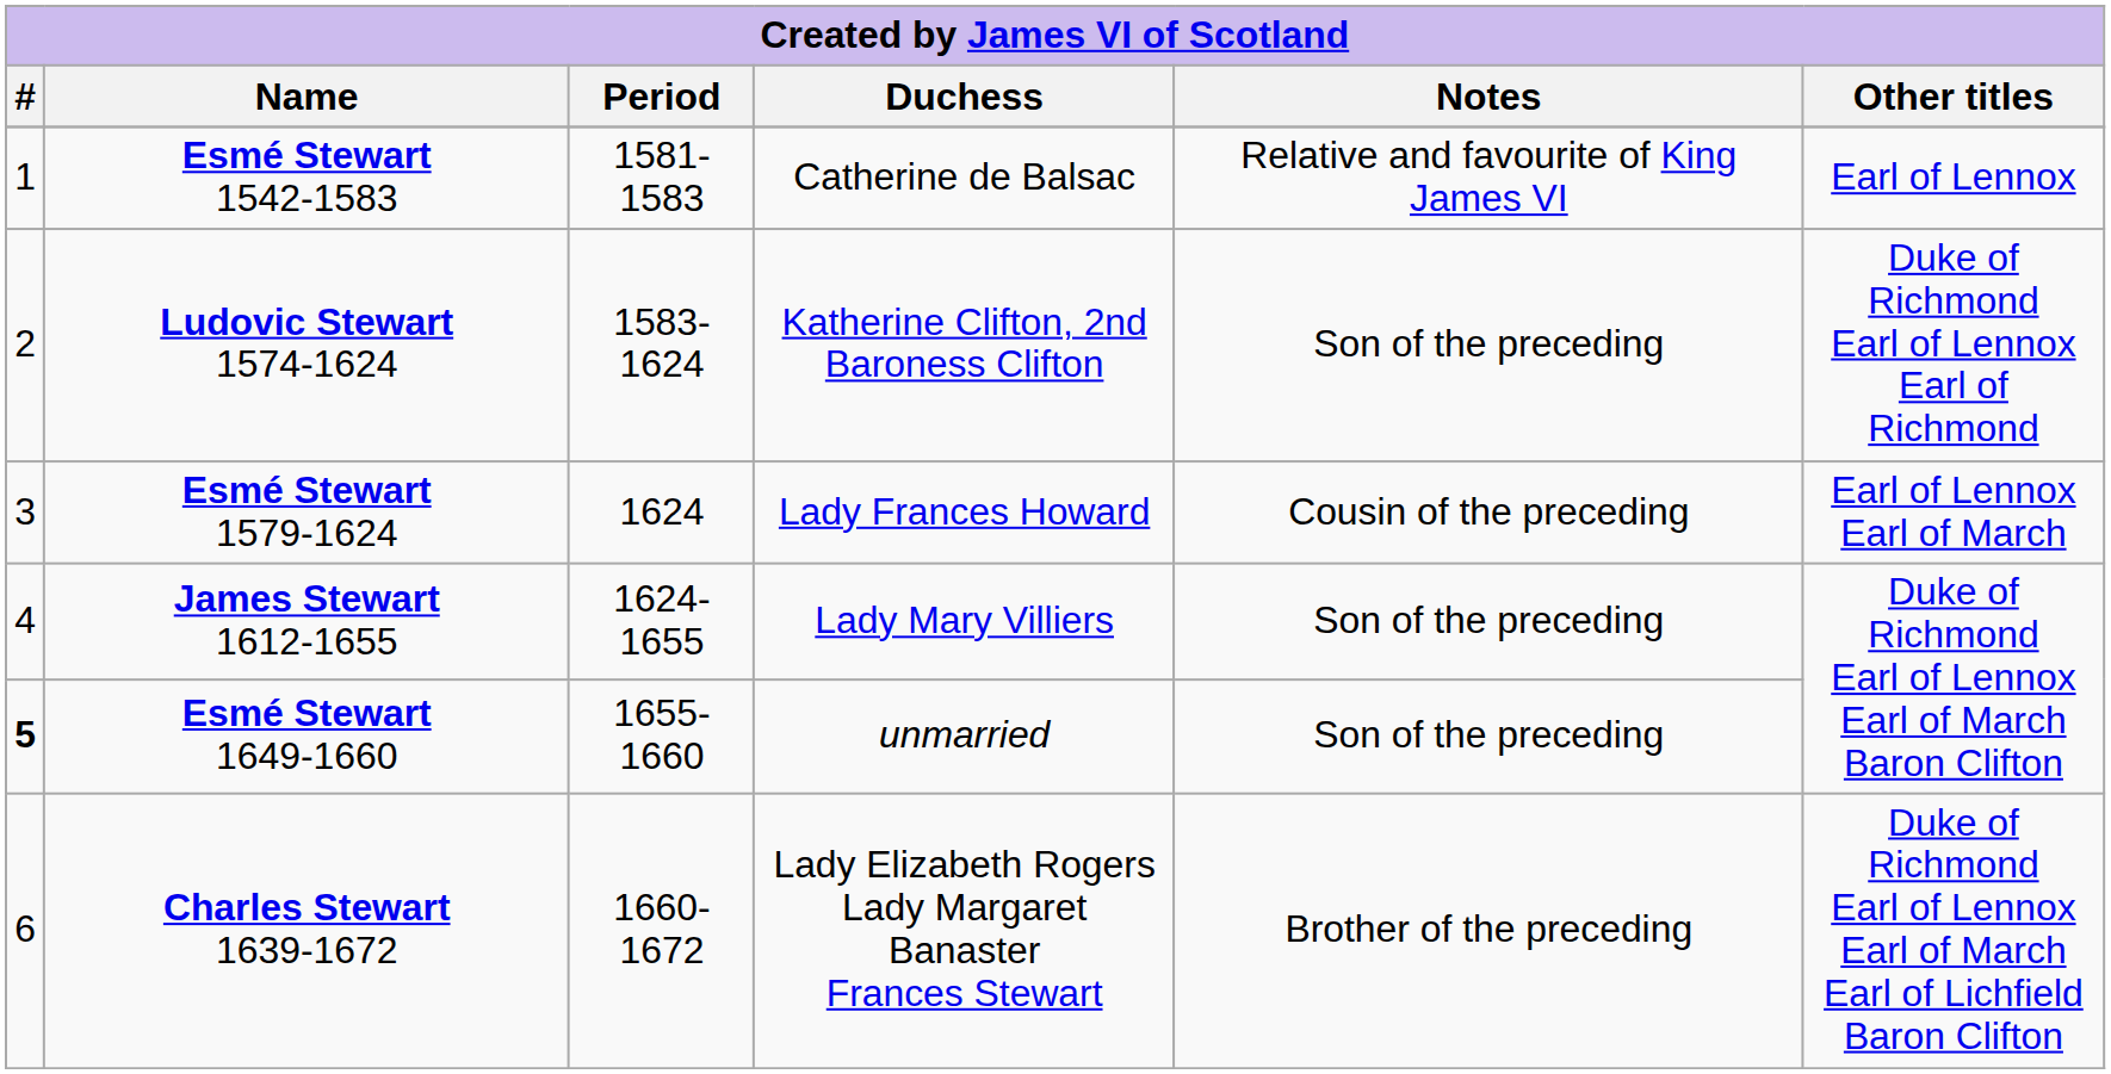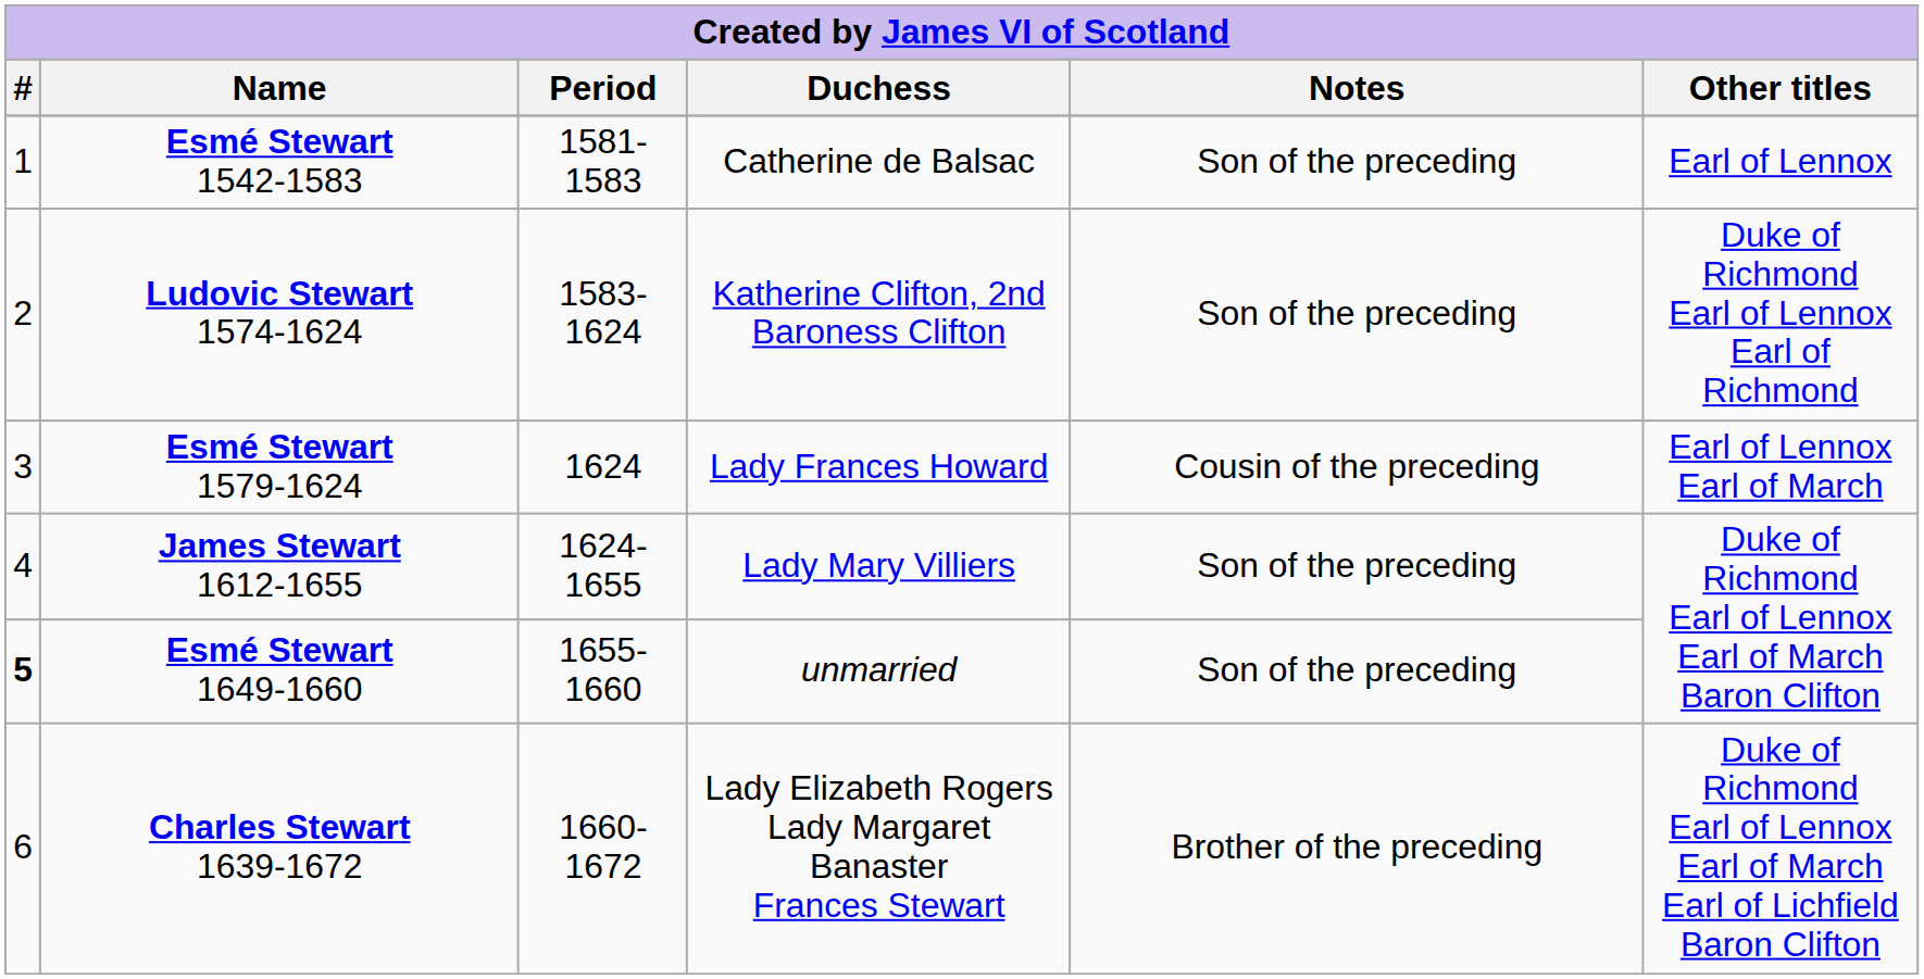 <table style="text-align:center; width:70%" class="wikitable">
 <tr>
 <th colspan="6" style="background-color: #cbe">Created by <a href='#'>James VI of Scotland</a></th>
 </tr>
 <tr>
 <th style="width:10%%">#</th>
 <th style="width:25%">Name</th>
 <th>Period</th>
 <th style="width:20%">Duchess</th>
 <th style="width:30%">Notes</th>
 <th>Other titles</th>
 </tr>
 <tr bgcolor="#dddddd" |>
 </tr>
 <tr>
 <td>1</td>
 <td><strong><a href='#'>Esmé Stewart</a></strong><br>1542-1583</td>
 <td>1581-1583</td>
 <td>Catherine de Balsac</td>
-<td>Relative and favourite of <a href='#'>King James VI</a></td>
+<td>Son of the preceding</td>
 <td><a href='#'>Earl of Lennox</a></td>
 </tr>
 <tr>
 <td>2</td>
 <td><strong><a href='#'>Ludovic Stewart</a></strong><br>1574-1624</td>
 <td>1583-1624</td>
 <td><a href='#'>Katherine Clifton, 2nd Baroness Clifton</a></td>
 <td>Son of the preceding</td>
 <td><a href='#'>Duke of Richmond</a><br><a href='#'>Earl of Lennox</a><br><a href='#'>Earl of Richmond</a></td>
 </tr>
 <tr>
 <td>3</td>
 <td><strong><a href='#'>Esmé Stewart</a></strong><br>1579-1624</td>
 <td>1624</td>
 <td><a href='#'>Lady Frances Howard</a></td>
 <td>Cousin of the preceding</td>
 <td><a href='#'>Earl of Lennox</a><br><a href='#'>Earl of March</a></td>
 </tr>
 <tr>
 <td>4</td>
 <td><strong><a href='#'>James Stewart</a></strong><br>1612-1655</td>
 <td>1624-1655</td>
 <td><a href='#'>Lady Mary Villiers</a></td>
 <td>Son of the preceding</td>
 <td rowspan="2"><a href='#'>Duke of Richmond</a><br><a href='#'>Earl of Lennox</a><br><a href='#'>Earl of March</a><br><a href='#'>Baron Clifton</a></td>
 </tr>
 <tr>
 <td><strong>5</strong></td>
 <td><strong><a href='#'>Esmé Stewart</a></strong><br>1649-1660</td>
 <td>1655-1660</td>
 <td><em>unmarried</em></td>
 <td>Son of the preceding</td>
 </tr>
 <tr>
 <td>6</td>
 <td><strong><a href='#'>Charles Stewart</a></strong><br>1639-1672</td>
 <td>1660-1672</td>
 <td>Lady Elizabeth Rogers<br>Lady Margaret Banaster<br><a href='#'>Frances Stewart</a></td>
 <td>Brother of the preceding</td>
 <td><a href='#'>Duke of Richmond</a><br><a href='#'>Earl of Lennox</a><br><a href='#'>Earl of March</a><br> <a href='#'>Earl of Lichfield</a><br><a href='#'>Baron Clifton</a></td>
 </tr>
 <tr>
 </tr>
 </table>
